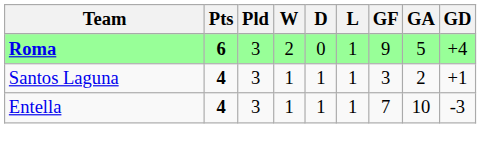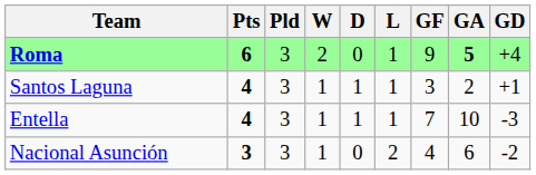 <table class=wikitable style="text-align:center">
 <tr>
 <th width=165>Team</th>
 <th width=20>Pts</th>
 <th width=20>Pld</th>
 <th width=20>W</th>
 <th width=20>D</th>
 <th width=20>L</th>
 <th width=20>GF</th>
 <th width=20>GA</th>
 <th width=20>GD</th>
 </tr>
 <tr |- align=center style="background:#98FF98;">
 <td style="text-align:left"> <strong><a href='#'>Roma</a></strong></td>
 <td><strong>6</strong></td>
 <td>3</td>
 <td>2</td>
 <td>0</td>
 <td>1</td>
 <td>9</td>
-<td>5</td>
+<td><strong>5</strong></td>
 <td>+4</td>
 </tr>
 <tr>
 <td style="text-align:left"> <a href='#'>Santos Laguna</a></td>
 <td><strong>4</strong></td>
 <td>3</td>
 <td>1</td>
 <td>1</td>
 <td>1</td>
 <td>3</td>
 <td>2</td>
 <td>+1</td>
 </tr>
 <tr>
 <td style="text-align:left"> <a href='#'>Entella</a></td>
 <td><strong>4</strong></td>
 <td>3</td>
 <td>1</td>
 <td>1</td>
 <td>1</td>
 <td>7</td>
 <td>10</td>
 <td>-3</td>
 </tr>
+<tr>
+<td style="text-align:left"> <a href='#'>Nacional Asunción</a></td>
+<td><strong>3</strong></td>
+<td>3</td>
+<td>1</td>
+<td>0</td>
+<td>2</td>
+<td>4</td>
+<td>6</td>
+<td>-2</td>
+</tr>
 </table>
